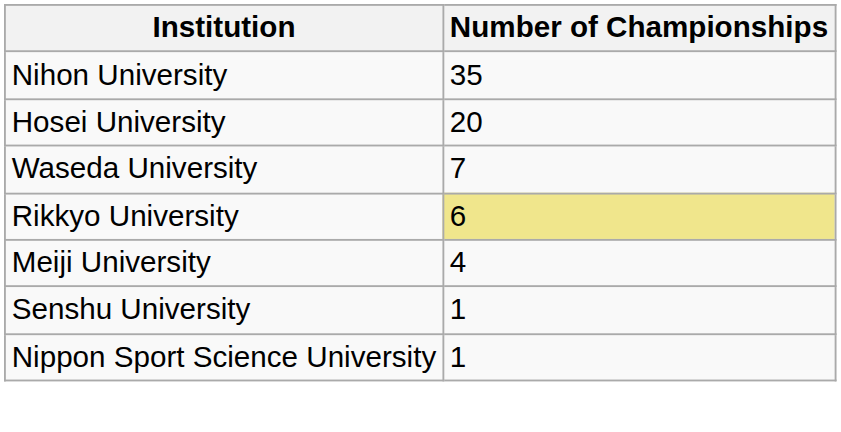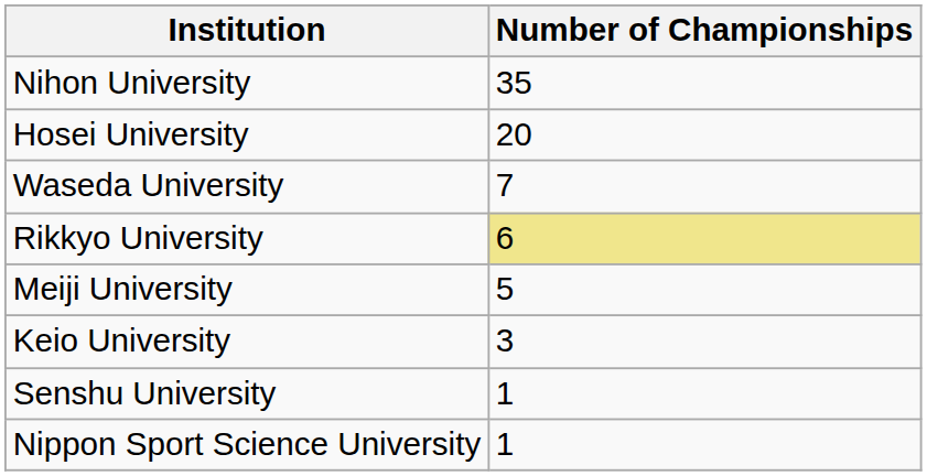 <table class="wikitable">
 <tr>
 <th>Institution</th>
 <th>Number of Championships</th>
 </tr>
 <tr>
 <td>Nihon University</td>
 <td>35</td>
 </tr>
 <tr>
 <td>Hosei University</td>
 <td>20</td>
 </tr>
 <tr>
 <td>Waseda University</td>
 <td>7</td>
 </tr>
 <tr>
 <td>Rikkyo University</td>
 <td style="background: khaki;">6</td>
 </tr>
 <tr>
 <td>Meiji University</td>
-<td>4</td>
+<td>5</td>
+</tr>
+<tr>
+<td>Keio University</td>
+<td>3</td>
 </tr>
 <tr>
 <td>Senshu University</td>
 <td>1</td>
 </tr>
 <tr>
 <td>Nippon Sport Science University</td>
 <td>1</td>
 </tr>
 </table>
